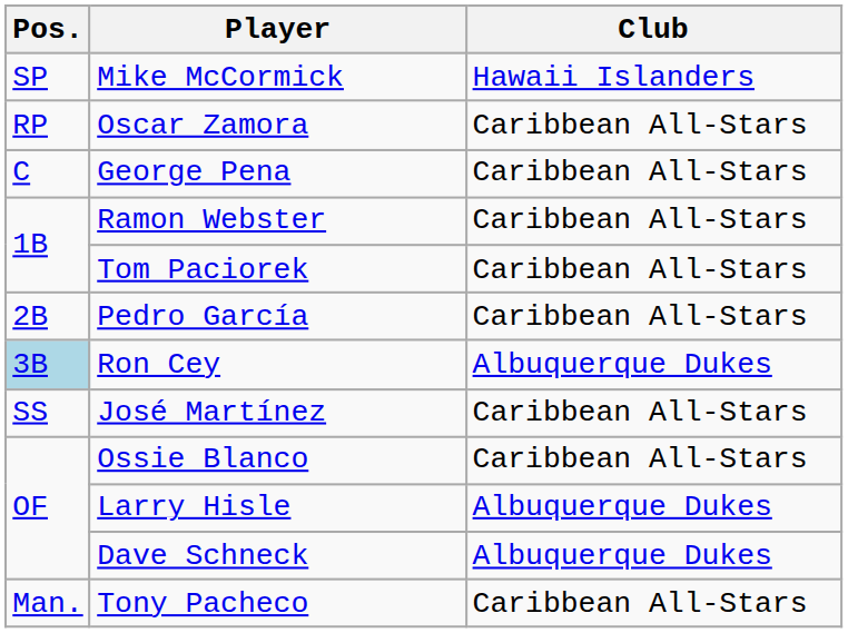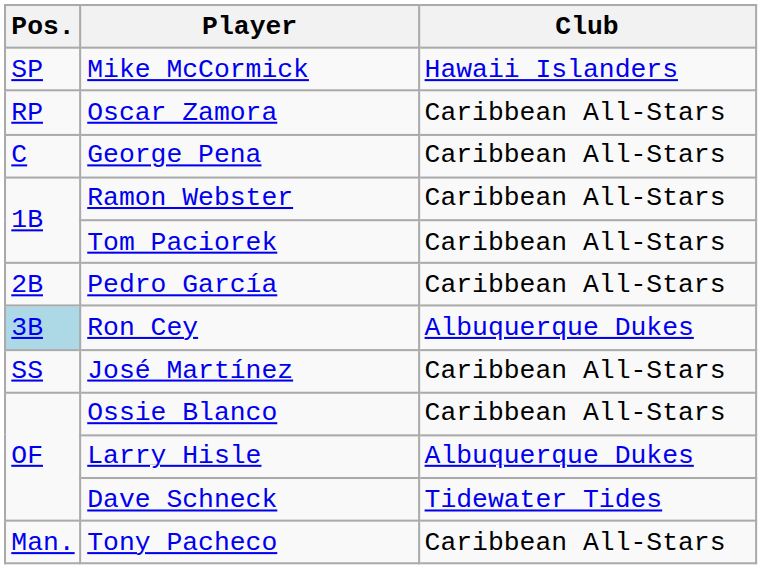 <table class=wikitable>
 <tr>
 <th>Pos.</th>
 <th width=160>Player</th>
 <th width=160>Club</th>
 </tr>
 <tr>
 <td><a href='#'>SP</a></td>
 <td><a href='#'>Mike McCormick</a></td>
 <td><a href='#'>Hawaii Islanders</a></td>
 </tr>
 <tr>
 <td><a href='#'>RP</a></td>
 <td><a href='#'>Oscar Zamora</a></td>
 <td>Caribbean All-Stars<br></td>
 </tr>
 <tr>
 <td><a href='#'>C</a></td>
 <td><a href='#'>George Pena</a></td>
 <td>Caribbean All-Stars<br></td>
 </tr>
 <tr>
 <td rowspan=2><a href='#'>1B</a></td>
 <td><a href='#'>Ramon Webster</a></td>
 <td>Caribbean All-Stars<br></td>
 </tr>
 <tr>
 <td><a href='#'>Tom Paciorek</a></td>
 <td>Caribbean All-Stars<br></td>
 </tr>
 <tr>
 <td><a href='#'>2B</a></td>
 <td><a href='#'>Pedro García</a></td>
 <td>Caribbean All-Stars<br></td>
 </tr>
 <tr>
 <td style="background: lightblue;"><a href='#'>3B</a></td>
 <td><a href='#'>Ron Cey</a></td>
 <td><a href='#'>Albuquerque Dukes</a></td>
 </tr>
 <tr>
 <td><a href='#'>SS</a></td>
 <td><a href='#'>José Martínez</a></td>
 <td>Caribbean All-Stars<br></td>
 </tr>
 <tr>
 <td rowspan=3><a href='#'>OF</a></td>
 <td><a href='#'>Ossie Blanco</a></td>
 <td>Caribbean All-Stars<br></td>
 </tr>
 <tr>
 <td><a href='#'>Larry Hisle</a></td>
 <td><a href='#'>Albuquerque Dukes</a></td>
 </tr>
 <tr>
 <td><a href='#'>Dave Schneck</a></td>
-<td><a href='#'>Albuquerque Dukes</a></td>
+<td><a href='#'>Tidewater Tides</a></td>
 </tr>
 <tr>
 <td><a href='#'>Man.</a></td>
 <td><a href='#'>Tony Pacheco</a></td>
 <td>Caribbean All-Stars<br></td>
 </tr>
 </table>
